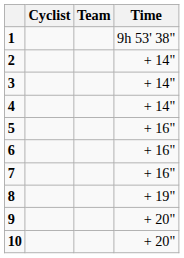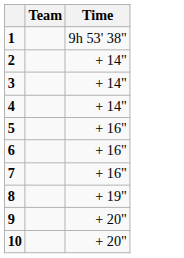 <table class="wikitable">
 <tr>
 <th></th>
-<th>Cyclist</th>
 <th>Team</th>
 <th>Time</th>
 </tr>
 <tr>
 <td><strong>1</strong></td>
-<td>  </td>
 <td></td>
 <td align=right>9h 53' 38"</td>
 </tr>
 <tr>
 <td><strong>2</strong></td>
 <td></td>
-<td></td>
 <td align=right>+ 14"</td>
 </tr>
 <tr>
 <td><strong>3</strong></td>
-<td></td>
 <td></td>
 <td align=right>+ 14"</td>
 </tr>
 <tr>
 <td><strong>4</strong></td>
 <td></td>
-<td></td>
 <td align=right>+ 14"</td>
 </tr>
 <tr>
 <td><strong>5</strong></td>
 <td></td>
-<td></td>
 <td align=right>+ 16"</td>
 </tr>
 <tr>
 <td><strong>6</strong></td>
-<td> </td>
 <td></td>
 <td align=right>+ 16"</td>
 </tr>
 <tr>
 <td><strong>7</strong></td>
 <td></td>
-<td></td>
 <td align=right>+ 16"</td>
 </tr>
 <tr>
 <td><strong>8</strong></td>
-<td></td>
 <td></td>
 <td align=right>+ 19"</td>
 </tr>
 <tr>
 <td><strong>9</strong></td>
 <td></td>
-<td></td>
 <td align=right>+ 20"</td>
 </tr>
 <tr>
 <td><strong>10</strong></td>
 <td></td>
-<td></td>
 <td align=right>+ 20"</td>
 </tr>
 </table>
